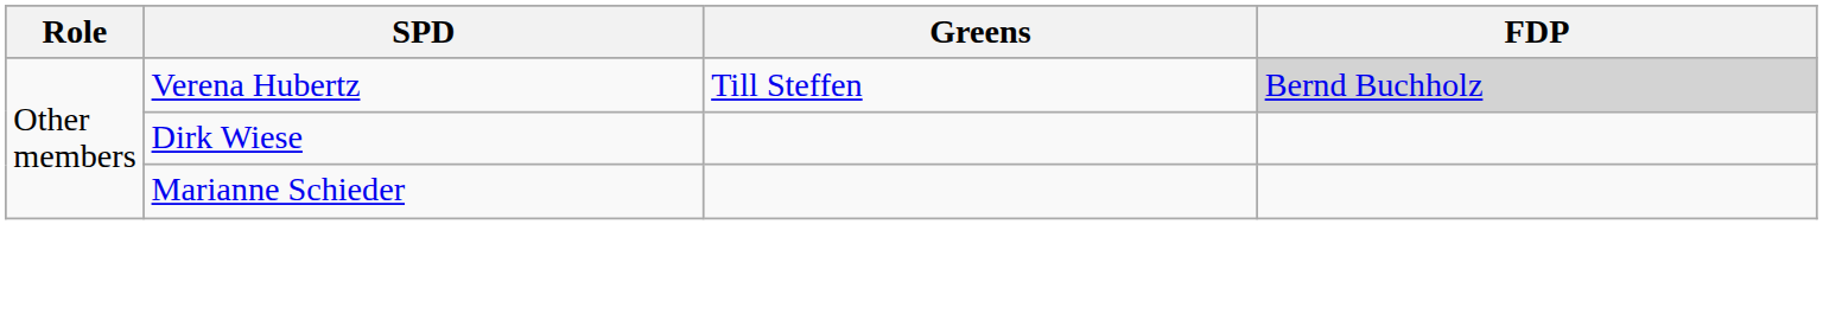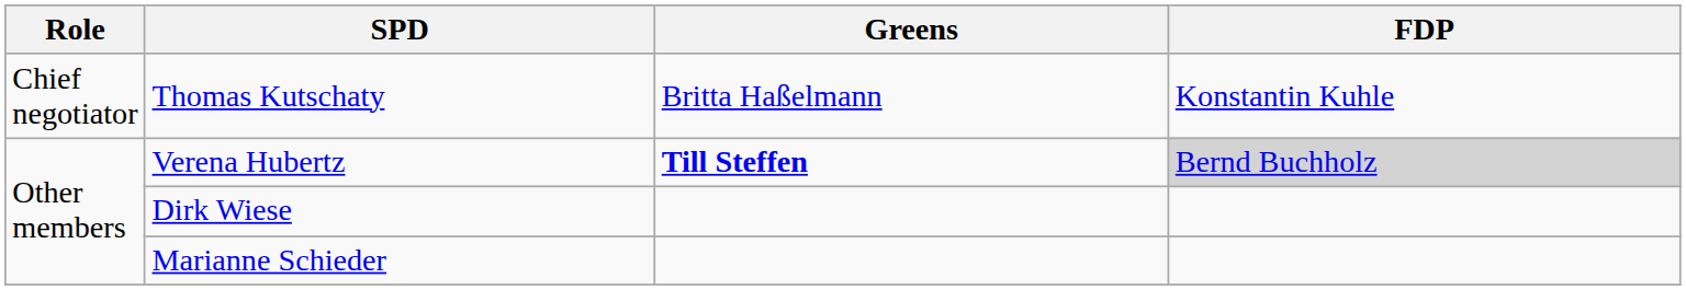 <table class="wikitable">
 <tr>
 <th>Role</th>
 <th style="width:20em">SPD</th>
 <th style="width:20em">Greens</th>
 <th style="width:20em">FDP</th>
 </tr>
 <tr>
+<td>Chief negotiator</td>
+<td><a href='#'>Thomas Kutschaty</a></td>
+<td><a href='#'>Britta Haßelmann</a></td>
+<td><a href='#'>Konstantin Kuhle</a></td>
+</tr>
+<tr>
 <td rowspan="3">Other members</td>
 <td><a href='#'>Verena Hubertz</a></td>
-<td><a href='#'>Till Steffen</a></td>
+<td><strong><a href='#'>Till Steffen</a></strong></td>
 <td style="background: lightgrey;"><a href='#'>Bernd Buchholz</a></td>
 </tr>
 <tr>
 <td><a href='#'>Dirk Wiese</a></td>
 <td></td>
 <td></td>
 </tr>
 <tr>
 <td><a href='#'>Marianne Schieder</a></td>
 <td></td>
 <td></td>
 </tr>
 </table>
